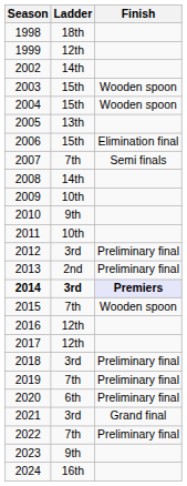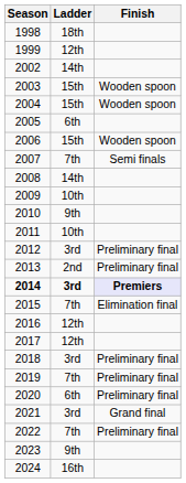 <table class="wikitable" style="text-align:center;">
 <tr>
 <th>Season</th>
 <th>Ladder</th>
 <th>Finish</th>
 </tr>
 <tr>
 <td>1998</td>
 <td>18th</td>
 <td></td>
 </tr>
 <tr>
 <td>1999</td>
 <td>12th</td>
 <td></td>
 </tr>
 <tr>
 <td>2002</td>
 <td>14th</td>
 <td></td>
 </tr>
 <tr>
 <td>2003</td>
 <td>15th</td>
 <td>Wooden spoon</td>
 </tr>
 <tr>
 <td>2004</td>
 <td>15th</td>
 <td>Wooden spoon</td>
 </tr>
 <tr>
 <td>2005</td>
-<td>13th</td>
+<td>6th</td>
 <td></td>
 </tr>
 <tr>
 <td>2006</td>
 <td>15th</td>
-<td>Elimination final</td>
+<td>Wooden spoon</td>
 </tr>
 <tr>
 <td>2007</td>
 <td>7th</td>
 <td>Semi finals</td>
 </tr>
 <tr>
 <td>2008</td>
 <td>14th</td>
 <td></td>
 </tr>
 <tr>
 <td>2009</td>
 <td>10th</td>
 <td></td>
 </tr>
 <tr>
 <td>2010</td>
 <td>9th</td>
 <td></td>
 </tr>
 <tr>
 <td>2011</td>
 <td>10th</td>
 <td></td>
 </tr>
 <tr>
 <td>2012</td>
 <td>3rd</td>
 <td>Preliminary final</td>
 </tr>
 <tr>
 <td>2013</td>
 <td>2nd</td>
 <td>Preliminary final</td>
 </tr>
 <tr>
 <td><strong>2014</strong></td>
 <td><strong>3rd</strong></td>
 <td style="background: lavender;"><strong>Premiers</strong></td>
 </tr>
 <tr>
 <td>2015</td>
 <td>7th</td>
-<td>Wooden spoon</td>
+<td>Elimination final</td>
 </tr>
 <tr>
 <td>2016</td>
 <td>12th</td>
 <td></td>
 </tr>
 <tr>
 <td>2017</td>
 <td>12th</td>
 <td></td>
 </tr>
 <tr>
 <td>2018</td>
 <td>3rd</td>
 <td>Preliminary final</td>
 </tr>
 <tr>
 <td>2019</td>
 <td>7th</td>
 <td>Preliminary final</td>
 </tr>
 <tr>
 <td>2020</td>
 <td>6th</td>
 <td>Preliminary final</td>
 </tr>
 <tr>
 <td>2021</td>
 <td>3rd</td>
 <td>Grand final</td>
 </tr>
 <tr>
 <td>2022</td>
 <td>7th</td>
 <td>Preliminary final</td>
 </tr>
 <tr>
 <td>2023</td>
 <td>9th</td>
 <td></td>
 </tr>
 <tr>
 <td>2024</td>
 <td>16th</td>
 <td></td>
 </tr>
 </table>
